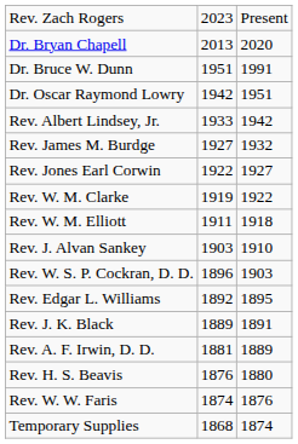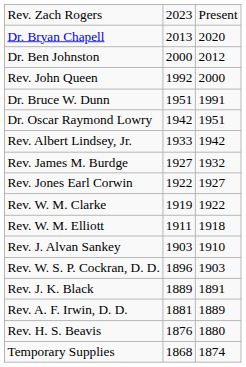 <table class="wikitable">
 <tr>
 <td>Rev. Zach Rogers</td>
 <td>2023</td>
 <td>Present</td>
 </tr>
 <tr>
 <td><a href='#'>Dr. Bryan Chapell</a></td>
 <td>2013</td>
 <td>2020</td>
+</tr>
+<tr>
+<td>Dr. Ben Johnston</td>
+<td>2000</td>
+<td>2012</td>
+</tr>
+<tr>
+<td>Rev. John Queen</td>
+<td>1992</td>
+<td>2000</td>
 </tr>
 <tr>
 <td>Dr. Bruce W. Dunn</td>
 <td>1951</td>
 <td>1991</td>
 </tr>
 <tr>
 <td>Dr. Oscar Raymond Lowry</td>
 <td>1942</td>
 <td>1951</td>
 </tr>
 <tr>
 <td>Rev. Albert Lindsey, Jr.</td>
 <td>1933</td>
 <td>1942</td>
 </tr>
 <tr>
 <td>Rev. James M. Burdge</td>
 <td>1927</td>
 <td>1932</td>
 </tr>
 <tr>
 <td>Rev. Jones Earl Corwin</td>
 <td>1922</td>
 <td>1927</td>
 </tr>
 <tr>
 <td>Rev. W. M. Clarke</td>
 <td>1919</td>
 <td>1922</td>
 </tr>
 <tr>
 <td>Rev. W. M. Elliott</td>
 <td>1911</td>
 <td>1918</td>
 </tr>
 <tr>
 <td>Rev. J. Alvan Sankey</td>
 <td>1903</td>
 <td>1910</td>
 </tr>
 <tr>
 <td>Rev. W. S. P. Cockran, D. D.</td>
 <td>1896</td>
 <td>1903</td>
 </tr>
 <tr>
-<td>Rev. Edgar L. Williams</td>
-<td>1892</td>
-<td>1895</td>
-</tr>
-<tr>
 <td>Rev. J. K. Black</td>
 <td>1889</td>
 <td>1891</td>
 </tr>
 <tr>
 <td>Rev. A. F. Irwin, D. D.</td>
 <td>1881</td>
 <td>1889</td>
 </tr>
 <tr>
 <td>Rev. H. S. Beavis</td>
 <td>1876</td>
 <td>1880</td>
 </tr>
 <tr>
-<td>Rev. W. W. Faris</td>
-<td>1874</td>
-<td>1876</td>
-</tr>
-<tr>
 <td>Temporary Supplies</td>
 <td>1868</td>
 <td>1874</td>
 </tr>
 </table>
